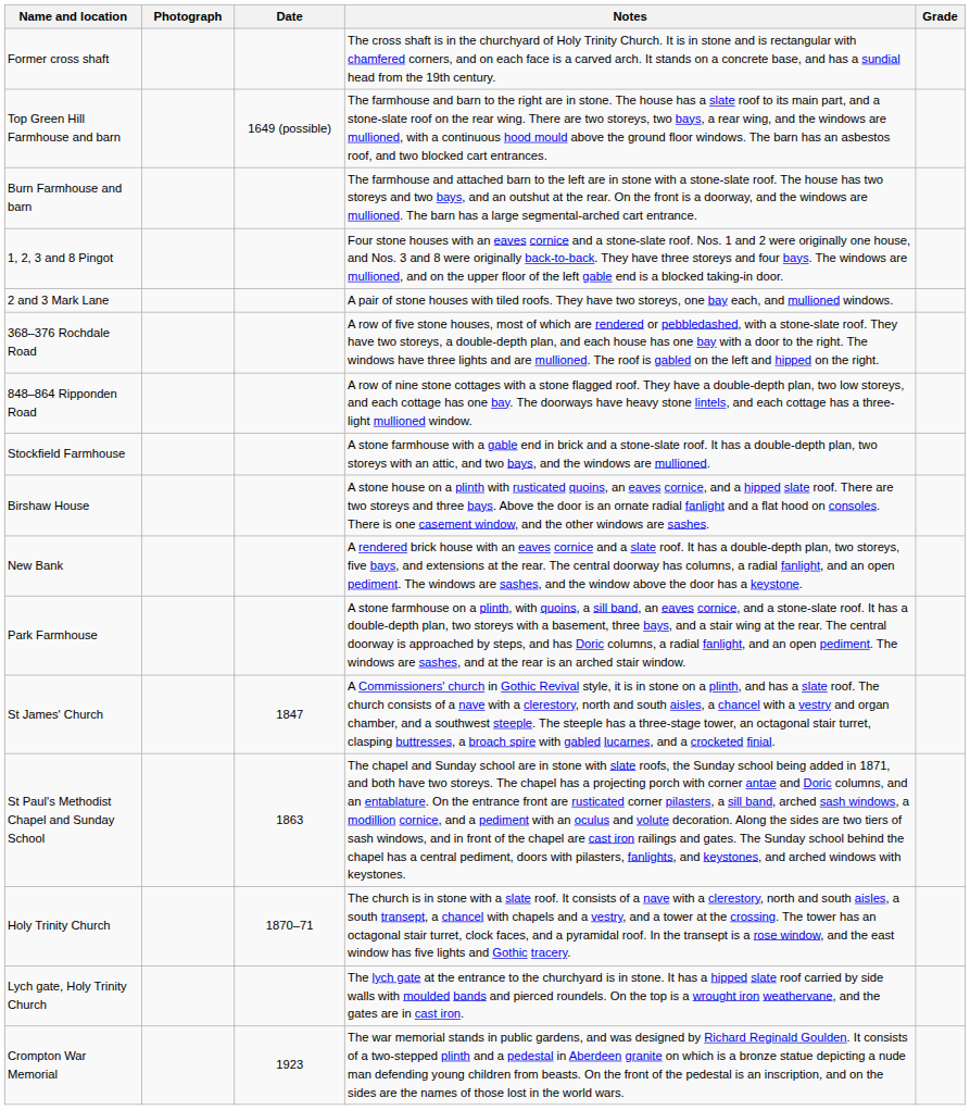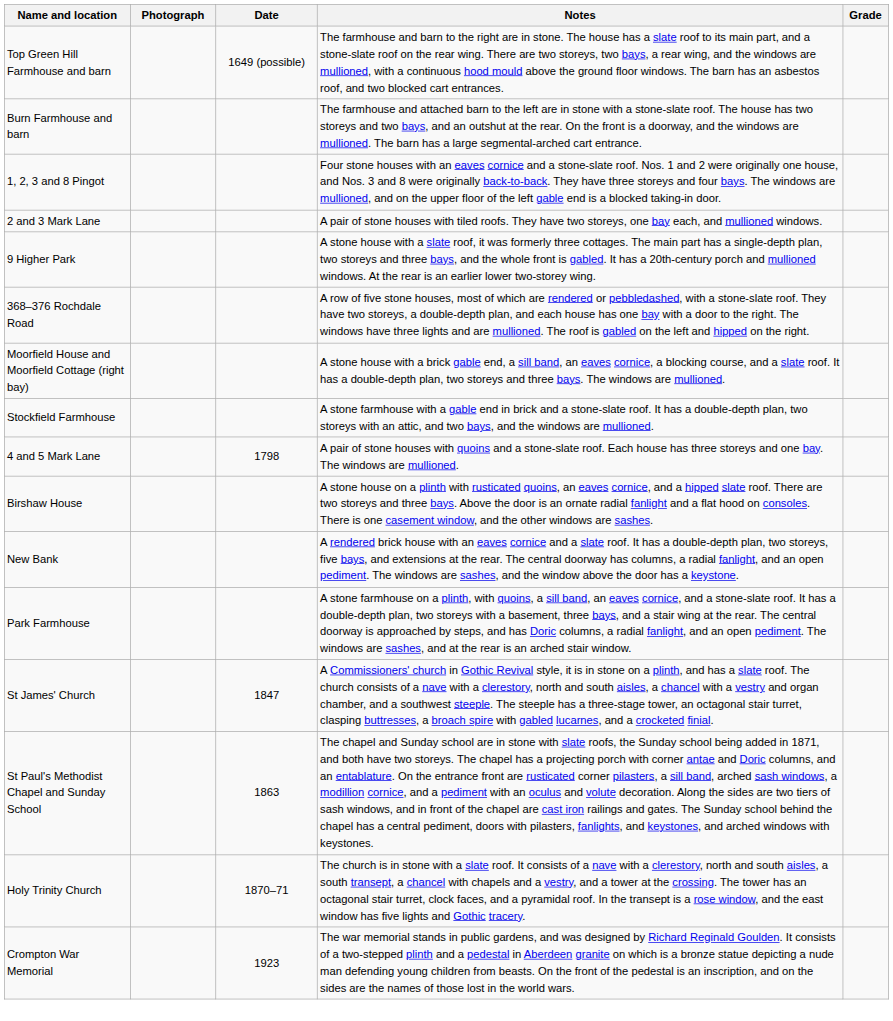 <table class="wikitable sortable plainrowheaders" style="width:100%; border:0; text-align:left; line-height:150%;">
 <tr>
 <th scope="col"  style="width:150px">Name and location</th>
 <th scope="col"  style="width:100px" class="unsortable">Photograph</th>
 <th scope="col"  style="width:120px">Date</th>
 <th scope="col"  style="width:650px" class="unsortable">Notes</th>
 <th scope="col"  style="width:50px">Grade</th>
-</tr>
-<tr>
-<td>Former cross shaft<br><small></small></td>
-<td></td>
-<td align="center"></td>
-<td>The cross shaft is in the churchyard of Holy Trinity Church. It is in stone and is rectangular with <a href='#'>chamfered</a> corners, and on each face is a carved arch. It stands on a concrete base, and has a <a href='#'>sundial</a> head from the 19th century.</td>
-<td align="center" ></td>
 </tr>
 <tr>
 <td>Top Green Hill Farmhouse and barn<br><small></small></td>
 <td></td>
 <td align="center">1649 (possible)</td>
 <td>The farmhouse and barn to the right are in stone. The house has a <a href='#'>slate</a> roof to its main part, and a stone-slate roof on the rear wing. There are two storeys, two <a href='#'>bays</a>, a rear wing, and the windows are <a href='#'>mullioned</a>, with a continuous <a href='#'>hood mould</a> above the ground floor windows. The barn has an asbestos roof, and two blocked cart entrances.</td>
 <td align="center" ></td>
 </tr>
 <tr>
 <td>Burn Farmhouse and barn<br><small></small></td>
 <td></td>
 <td align="center"></td>
 <td>The farmhouse and attached barn to the left are in stone with a stone-slate roof. The house has two storeys and two <a href='#'>bays</a>, and an outshut at the rear. On the front is a doorway, and the windows are <a href='#'>mullioned</a>. The barn has a large segmental-arched cart entrance.</td>
 <td align="center" ></td>
 </tr>
 <tr>
 <td>1, 2, 3 and 8 Pingot<br><small></small></td>
 <td></td>
 <td align="center"></td>
 <td>Four stone houses with an <a href='#'>eaves</a> <a href='#'>cornice</a> and a stone-slate roof. Nos. 1 and 2 were originally one house, and Nos. 3 and 8 were originally <a href='#'>back-to-back</a>. They have three storeys and four <a href='#'>bays</a>. The windows are <a href='#'>mullioned</a>, and on the upper floor of the left <a href='#'>gable</a> end is a blocked taking-in door.</td>
 <td align="center" ></td>
 </tr>
 <tr>
 <td>2 and 3 Mark Lane<br><small></small></td>
 <td></td>
 <td align="center"></td>
 <td>A pair of stone houses with tiled roofs. They have two storeys, one <a href='#'>bay</a> each, and <a href='#'>mullioned</a> windows.</td>
 <td align="center" ></td>
 </tr>
 <tr>
+<td>9 Higher Park<br><small></small></td>
+<td></td>
+<td align="center"></td>
+<td>A stone house with a <a href='#'>slate</a> roof, it was formerly three cottages. The main part has a single-depth plan, two storeys and three <a href='#'>bays</a>, and the whole front is <a href='#'>gabled</a>. It has a 20th-century porch and <a href='#'>mullioned</a> windows. At the rear is an earlier lower two-storey wing.</td>
+<td align="center" ></td>
+</tr>
+<tr>
 <td>368–376 Rochdale Road<br><small></small></td>
 <td></td>
 <td align="center"></td>
 <td>A row of five stone houses, most of which are <a href='#'>rendered</a> or <a href='#'>pebbledashed</a>, with a stone-slate roof. They have two storeys, a double-depth plan, and each house has one <a href='#'>bay</a> with a door to the right. The windows have three lights and are <a href='#'>mullioned</a>. The roof is <a href='#'>gabled</a> on the left and <a href='#'>hipped</a> on the right.</td>
 <td align="center" ></td>
 </tr>
 <tr>
-<td>848–864 Ripponden Road<br><small></small></td>
+<td>Moorfield House and Moorfield Cottage (right bay)<br><small></small></td>
 <td></td>
 <td align="center"></td>
-<td>A row of nine stone cottages with a stone flagged roof. They have a double-depth plan, two low storeys, and each cottage has one <a href='#'>bay</a>. The doorways have heavy stone <a href='#'>lintels</a>, and each cottage has a three-light <a href='#'>mullioned</a> window.</td>
+<td>A stone house with a brick <a href='#'>gable</a> end, a <a href='#'>sill band</a>, an <a href='#'>eaves</a> <a href='#'>cornice</a>, a blocking course, and a <a href='#'>slate</a> roof. It has a double-depth plan, two storeys and three <a href='#'>bays</a>. The windows are <a href='#'>mullioned</a>.</td>
 <td align="center" ></td>
 </tr>
 <tr>
 <td>Stockfield Farmhouse<br><small></small></td>
 <td></td>
 <td align="center"></td>
 <td>A stone farmhouse with a <a href='#'>gable</a> end in brick and a stone-slate roof. It has a double-depth plan, two storeys with an attic, and two <a href='#'>bays</a>, and the windows are <a href='#'>mullioned</a>.</td>
+<td align="center" ></td>
+</tr>
+<tr>
+<td>4 and 5 Mark Lane<br><small></small></td>
+<td></td>
+<td align="center">1798</td>
+<td>A pair of stone houses with <a href='#'>quoins</a> and a stone-slate roof. Each house has three storeys and one <a href='#'>bay</a>. The windows are <a href='#'>mullioned</a>.</td>
 <td align="center" ></td>
 </tr>
 <tr>
 <td>Birshaw House<br><small></small></td>
 <td></td>
 <td align="center"></td>
 <td>A stone house on a <a href='#'>plinth</a> with <a href='#'>rusticated</a> <a href='#'>quoins</a>, an <a href='#'>eaves</a> <a href='#'>cornice</a>, and a <a href='#'>hipped</a> <a href='#'>slate</a> roof. There are two storeys and three <a href='#'>bays</a>. Above the door is an ornate radial <a href='#'>fanlight</a> and a flat hood on <a href='#'>consoles</a>. There is one <a href='#'>casement window</a>, and the other windows are <a href='#'>sashes</a>.</td>
 <td align="center" ></td>
 </tr>
 <tr>
 <td>New Bank<br><small></small></td>
 <td></td>
 <td align="center"></td>
 <td>A <a href='#'>rendered</a> brick house with an <a href='#'>eaves</a> <a href='#'>cornice</a> and a <a href='#'>slate</a> roof. It has a double-depth plan, two storeys, five <a href='#'>bays</a>, and extensions at the rear. The central doorway has  columns, a radial <a href='#'>fanlight</a>, and an open <a href='#'>pediment</a>. The windows are <a href='#'>sashes</a>, and the window above the door has a <a href='#'>keystone</a>.</td>
 <td align="center" ></td>
 </tr>
 <tr>
 <td>Park Farmhouse<br><small></small></td>
 <td></td>
 <td align="center"></td>
 <td>A stone farmhouse on a <a href='#'>plinth</a>, with <a href='#'>quoins</a>, a <a href='#'>sill band</a>, an <a href='#'>eaves</a> <a href='#'>cornice</a>, and a stone-slate roof. It has a double-depth plan, two storeys with a basement, three <a href='#'>bays</a>, and a stair wing at the rear. The central doorway is approached by steps, and has  <a href='#'>Doric</a> columns, a radial <a href='#'>fanlight</a>, and an open <a href='#'>pediment</a>. The windows are <a href='#'>sashes</a>, and at the rear is an arched stair window.</td>
 <td align="center" ></td>
 </tr>
 <tr>
 <td>St James' Church<br><small></small></td>
 <td></td>
 <td align="center">1847</td>
 <td>A <a href='#'>Commissioners' church</a> in <a href='#'>Gothic Revival</a> style, it is in stone on a <a href='#'>plinth</a>, and has a <a href='#'>slate</a> roof. The church consists of a <a href='#'>nave</a> with a <a href='#'>clerestory</a>, north and south <a href='#'>aisles</a>, a <a href='#'>chancel</a> with a <a href='#'>vestry</a> and organ chamber, and a southwest <a href='#'>steeple</a>. The steeple has a three-stage tower, an octagonal stair turret, clasping <a href='#'>buttresses</a>, a <a href='#'>broach spire</a> with <a href='#'>gabled</a> <a href='#'>lucarnes</a>, and a <a href='#'>crocketed</a> <a href='#'>finial</a>.</td>
 <td align="center" ></td>
 </tr>
 <tr>
 <td>St Paul's Methodist Chapel and Sunday School<br><small></small></td>
 <td></td>
 <td align="center">1863</td>
 <td>The chapel and Sunday school are in stone with <a href='#'>slate</a> roofs, the Sunday school being added in 1871, and both have two storeys. The chapel has a projecting porch with corner <a href='#'>antae</a> and <a href='#'>Doric</a> columns, and an <a href='#'>entablature</a>. On the entrance front are <a href='#'>rusticated</a> corner <a href='#'>pilasters</a>, a <a href='#'>sill band</a>, arched <a href='#'>sash windows</a>, a <a href='#'>modillion</a> <a href='#'>cornice</a>, and a <a href='#'>pediment</a> with an <a href='#'>oculus</a> and <a href='#'>volute</a> decoration. Along the sides are two tiers of sash windows, and in front of the chapel are <a href='#'>cast iron</a> railings and gates. The Sunday school behind the chapel has a central pediment, doors with pilasters, <a href='#'>fanlights</a>, and <a href='#'>keystones</a>, and arched windows with keystones.</td>
 <td align="center" ></td>
 </tr>
 <tr>
 <td>Holy Trinity Church<br><small></small></td>
 <td></td>
 <td align="center">1870–71</td>
 <td>The church is in stone with a <a href='#'>slate</a> roof. It consists of a <a href='#'>nave</a> with a <a href='#'>clerestory</a>, north and south <a href='#'>aisles</a>, a south <a href='#'>transept</a>, a <a href='#'>chancel</a> with chapels and a <a href='#'>vestry</a>, and a tower at the <a href='#'>crossing</a>. The tower has an octagonal stair turret, clock faces, and a pyramidal roof. In the transept is a <a href='#'>rose window</a>, and the east window has five lights and <a href='#'>Gothic</a> <a href='#'>tracery</a>.</td>
 <td align="center" ></td>
 </tr>
 <tr>
-<td>Lych gate, Holy Trinity Church<br><small></small></td>
-<td></td>
-<td align="center"></td>
-<td>The <a href='#'>lych gate</a> at the entrance to the churchyard is in stone. It has a <a href='#'>hipped</a> <a href='#'>slate</a> roof carried by side walls with <a href='#'>moulded</a> <a href='#'>bands</a> and pierced roundels. On the top is a <a href='#'>wrought iron</a> <a href='#'>weathervane</a>, and the gates are in <a href='#'>cast iron</a>.</td>
-<td align="center" ></td>
-</tr>
-<tr>
 <td>Crompton War Memorial<br><small></small></td>
 <td></td>
 <td align="center">1923</td>
 <td>The war memorial stands in public gardens, and was designed by <a href='#'>Richard Reginald Goulden</a>. It consists of a two-stepped <a href='#'>plinth</a> and a <a href='#'>pedestal</a> in <a href='#'>Aberdeen</a> <a href='#'>granite</a> on which is a bronze statue depicting a nude man defending young children from beasts. On the front of the pedestal is an inscription, and on the sides are the names of those lost in the world wars.</td>
 <td align="center" ></td>
 </tr>
 <tr>
 </tr>
 </table>
